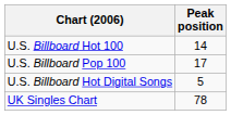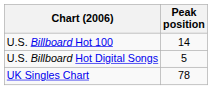 <table class="wikitable sortable">
 <tr>
 <th align="center">Chart (2006)</th>
 <th align="center">Peak<br>position</th>
 </tr>
 <tr>
 <td align="left">U.S. <a href='#'><em>Billboard</em> Hot 100</a></td>
 <td align="center">14</td>
 </tr>
 <tr>
-<td align="left">U.S. <em>Billboard</em> <a href='#'>Pop 100</a></td>
-<td align="center">17</td>
-</tr>
-<tr>
 <td align="left">U.S. <em>Billboard</em> <a href='#'>Hot Digital Songs</a></td>
 <td align="center">5</td>
 </tr>
 <tr>
 <td align="left"><a href='#'>UK Singles Chart</a></td>
 <td align="center">78</td>
 </tr>
 </table>
